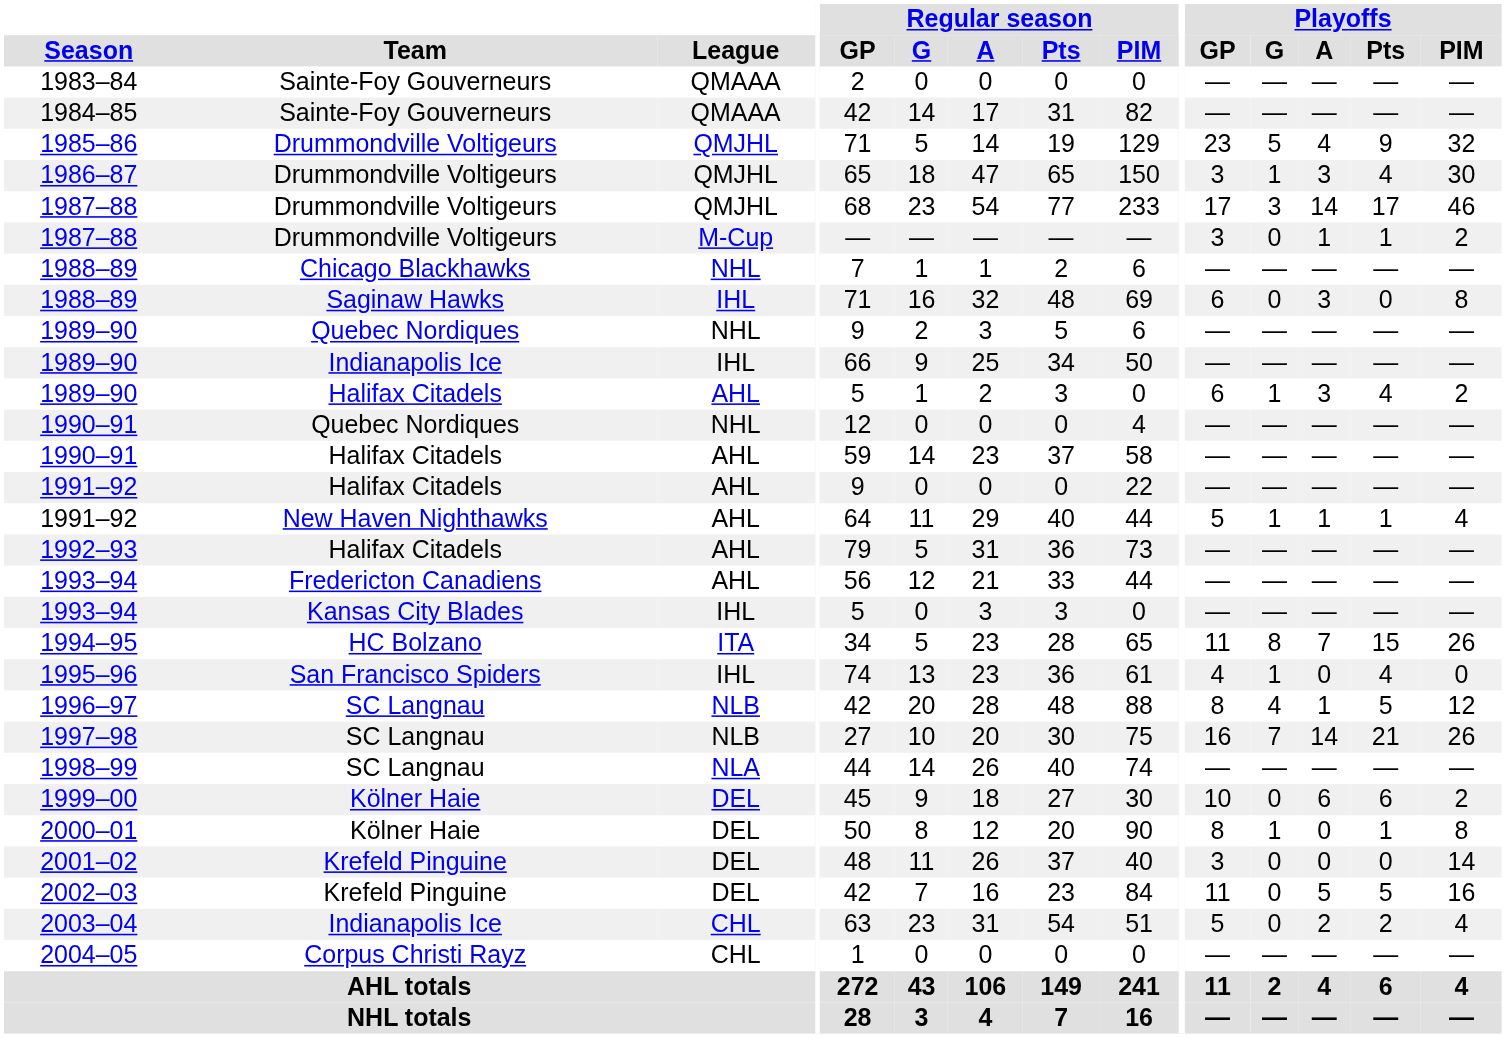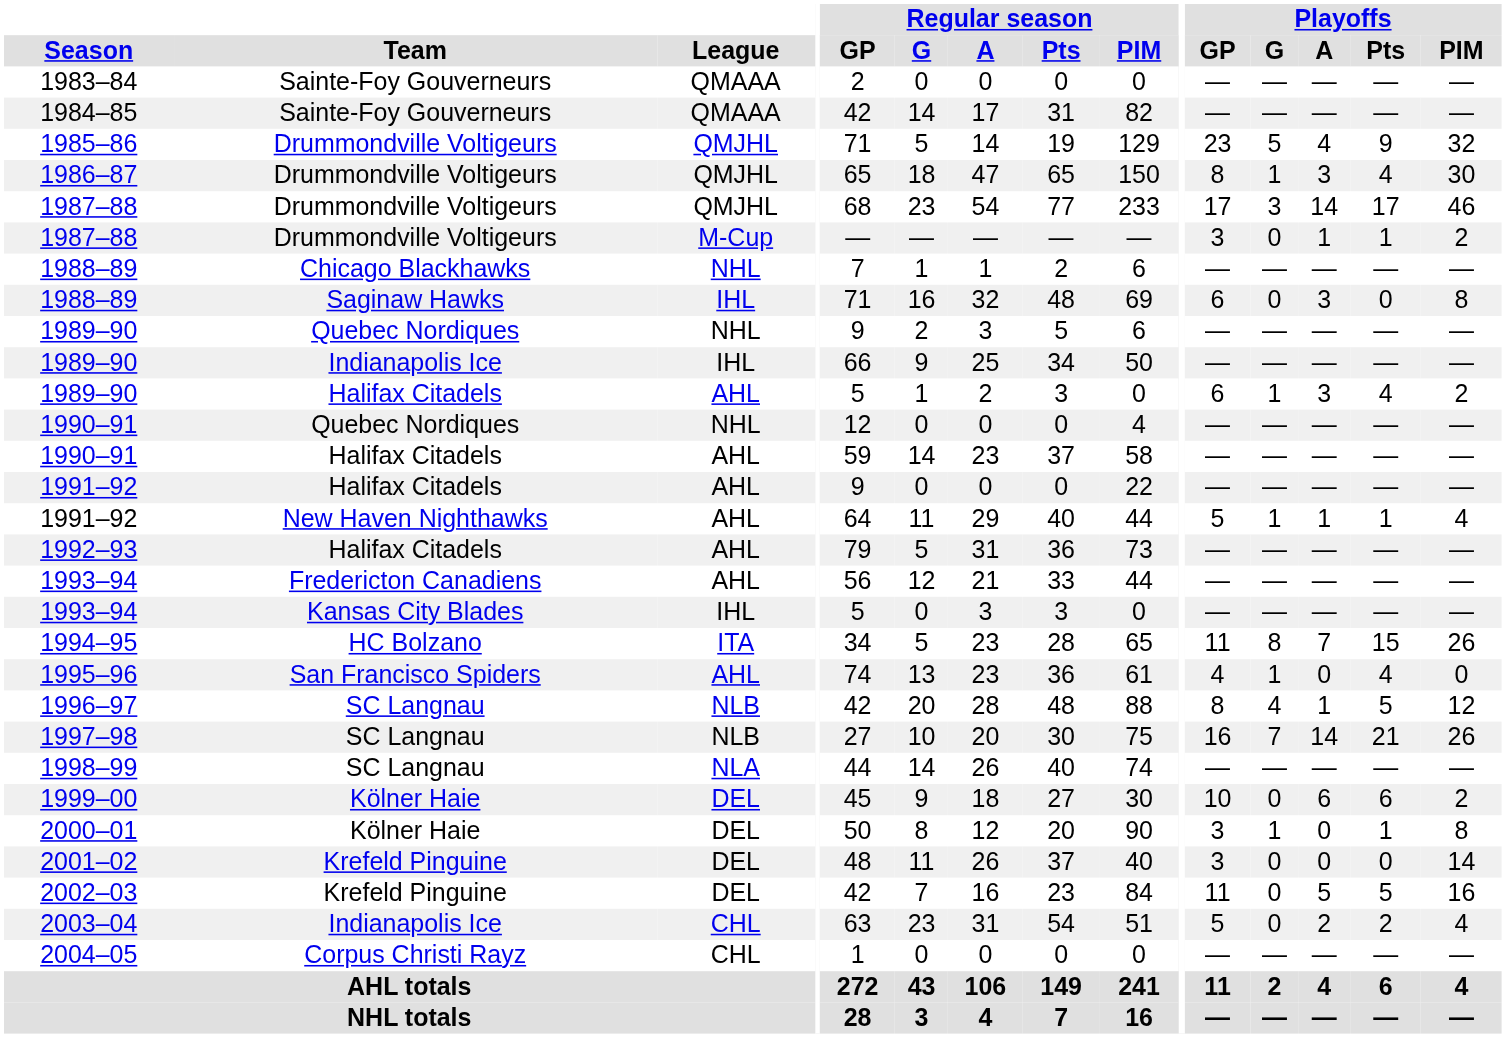 <table border="0" cellpadding="1" cellspacing="0" style="text-align:center; width:60em">
 <tr bgcolor="#e0e0e0">
 <th colspan="3" bgcolor="#ffffff"></th>
 <th rowspan="100" bgcolor="#ffffff"></th>
 <th colspan="5"><a href='#'>Regular season</a></th>
 <th rowspan="100" bgcolor="#ffffff"></th>
 <th colspan="5"><a href='#'>Playoffs</a></th>
 </tr>
 <tr bgcolor="#e0e0e0">
 <th><a href='#'>Season</a></th>
 <th>Team</th>
 <th>League</th>
 <th>GP</th>
 <th><a href='#'>G</a></th>
 <th><a href='#'>A</a></th>
 <th><a href='#'>Pts</a></th>
 <th><a href='#'>PIM</a></th>
 <th>GP</th>
 <th>G</th>
 <th>A</th>
 <th>Pts</th>
 <th>PIM</th>
 </tr>
 <tr>
 <td>1983–84</td>
 <td>Sainte-Foy Gouverneurs</td>
 <td>QMAAA</td>
 <td>2</td>
 <td>0</td>
 <td>0</td>
 <td>0</td>
 <td>0</td>
 <td>—</td>
 <td>—</td>
 <td>—</td>
 <td>—</td>
 <td>—</td>
 </tr>
 <tr bgcolor="#f0f0f0">
 <td>1984–85</td>
 <td>Sainte-Foy Gouverneurs</td>
 <td>QMAAA</td>
 <td>42</td>
 <td>14</td>
 <td>17</td>
 <td>31</td>
 <td>82</td>
 <td>—</td>
 <td>—</td>
 <td>—</td>
 <td>—</td>
 <td>—</td>
 </tr>
 <tr>
 <td><a href='#'>1985–86</a></td>
 <td><a href='#'>Drummondville Voltigeurs</a></td>
 <td><a href='#'>QMJHL</a></td>
 <td>71</td>
 <td>5</td>
 <td>14</td>
 <td>19</td>
 <td>129</td>
 <td>23</td>
 <td>5</td>
 <td>4</td>
 <td>9</td>
 <td>32</td>
 </tr>
 <tr bgcolor="#f0f0f0">
 <td><a href='#'>1986–87</a></td>
 <td>Drummondville Voltigeurs</td>
 <td>QMJHL</td>
 <td>65</td>
 <td>18</td>
 <td>47</td>
 <td>65</td>
 <td>150</td>
-<td>3</td>
+<td>8</td>
 <td>1</td>
 <td>3</td>
 <td>4</td>
 <td>30</td>
 </tr>
 <tr>
 <td><a href='#'>1987–88</a></td>
 <td>Drummondville Voltigeurs</td>
 <td>QMJHL</td>
 <td>68</td>
 <td>23</td>
 <td>54</td>
 <td>77</td>
 <td>233</td>
 <td>17</td>
 <td>3</td>
 <td>14</td>
 <td>17</td>
 <td>46</td>
 </tr>
 <tr bgcolor="#f0f0f0">
 <td><a href='#'>1987–88</a></td>
 <td>Drummondville Voltigeurs</td>
 <td><a href='#'>M-Cup</a></td>
 <td>—</td>
 <td>—</td>
 <td>—</td>
 <td>—</td>
 <td>—</td>
 <td>3</td>
 <td>0</td>
 <td>1</td>
 <td>1</td>
 <td>2</td>
 </tr>
 <tr>
 <td><a href='#'>1988–89</a></td>
 <td><a href='#'>Chicago Blackhawks</a></td>
 <td><a href='#'>NHL</a></td>
 <td>7</td>
 <td>1</td>
 <td>1</td>
 <td>2</td>
 <td>6</td>
 <td>—</td>
 <td>—</td>
 <td>—</td>
 <td>—</td>
 <td>—</td>
 </tr>
 <tr bgcolor="#f0f0f0">
 <td><a href='#'>1988–89</a></td>
 <td><a href='#'>Saginaw Hawks</a></td>
 <td><a href='#'>IHL</a></td>
 <td>71</td>
 <td>16</td>
 <td>32</td>
 <td>48</td>
 <td>69</td>
 <td>6</td>
 <td>0</td>
 <td>3</td>
 <td>0</td>
 <td>8</td>
 </tr>
 <tr>
 <td><a href='#'>1989–90</a></td>
 <td><a href='#'>Quebec Nordiques</a></td>
 <td>NHL</td>
 <td>9</td>
 <td>2</td>
 <td>3</td>
 <td>5</td>
 <td>6</td>
 <td>—</td>
 <td>—</td>
 <td>—</td>
 <td>—</td>
 <td>—</td>
 </tr>
 <tr bgcolor="#f0f0f0">
 <td><a href='#'>1989–90</a></td>
 <td><a href='#'>Indianapolis Ice</a></td>
 <td>IHL</td>
 <td>66</td>
 <td>9</td>
 <td>25</td>
 <td>34</td>
 <td>50</td>
 <td>—</td>
 <td>—</td>
 <td>—</td>
 <td>—</td>
 <td>—</td>
 </tr>
 <tr>
 <td><a href='#'>1989–90</a></td>
 <td><a href='#'>Halifax Citadels</a></td>
 <td><a href='#'>AHL</a></td>
 <td>5</td>
 <td>1</td>
 <td>2</td>
 <td>3</td>
 <td>0</td>
 <td>6</td>
 <td>1</td>
 <td>3</td>
 <td>4</td>
 <td>2</td>
 </tr>
 <tr bgcolor="#f0f0f0">
 <td><a href='#'>1990–91</a></td>
 <td>Quebec Nordiques</td>
 <td>NHL</td>
 <td>12</td>
 <td>0</td>
 <td>0</td>
 <td>0</td>
 <td>4</td>
 <td>—</td>
 <td>—</td>
 <td>—</td>
 <td>—</td>
 <td>—</td>
 </tr>
 <tr>
 <td><a href='#'>1990–91</a></td>
 <td>Halifax Citadels</td>
 <td>AHL</td>
 <td>59</td>
 <td>14</td>
 <td>23</td>
 <td>37</td>
 <td>58</td>
 <td>—</td>
 <td>—</td>
 <td>—</td>
 <td>—</td>
 <td>—</td>
 </tr>
 <tr bgcolor="#f0f0f0">
 <td><a href='#'>1991–92</a></td>
 <td>Halifax Citadels</td>
 <td>AHL</td>
 <td>9</td>
 <td>0</td>
 <td>0</td>
 <td>0</td>
 <td>22</td>
 <td>—</td>
 <td>—</td>
 <td>—</td>
 <td>—</td>
 <td>—</td>
 </tr>
 <tr>
 <td>1991–92</td>
 <td><a href='#'>New Haven Nighthawks</a></td>
 <td>AHL</td>
 <td>64</td>
 <td>11</td>
 <td>29</td>
 <td>40</td>
 <td>44</td>
 <td>5</td>
 <td>1</td>
 <td>1</td>
 <td>1</td>
 <td>4</td>
 </tr>
 <tr bgcolor="#f0f0f0">
 <td><a href='#'>1992–93</a></td>
 <td>Halifax Citadels</td>
 <td>AHL</td>
 <td>79</td>
 <td>5</td>
 <td>31</td>
 <td>36</td>
 <td>73</td>
 <td>—</td>
 <td>—</td>
 <td>—</td>
 <td>—</td>
 <td>—</td>
 </tr>
 <tr>
 <td><a href='#'>1993–94</a></td>
 <td><a href='#'>Fredericton Canadiens</a></td>
 <td>AHL</td>
 <td>56</td>
 <td>12</td>
 <td>21</td>
 <td>33</td>
 <td>44</td>
 <td>—</td>
 <td>—</td>
 <td>—</td>
 <td>—</td>
 <td>—</td>
 </tr>
 <tr bgcolor="#f0f0f0">
 <td><a href='#'>1993–94</a></td>
 <td><a href='#'>Kansas City Blades</a></td>
 <td>IHL</td>
 <td>5</td>
 <td>0</td>
 <td>3</td>
 <td>3</td>
 <td>0</td>
 <td>—</td>
 <td>—</td>
 <td>—</td>
 <td>—</td>
 <td>—</td>
 </tr>
 <tr>
 <td><a href='#'>1994–95</a></td>
 <td><a href='#'>HC Bolzano</a></td>
 <td><a href='#'>ITA</a></td>
 <td>34</td>
 <td>5</td>
 <td>23</td>
 <td>28</td>
 <td>65</td>
 <td>11</td>
 <td>8</td>
 <td>7</td>
 <td>15</td>
 <td>26</td>
 </tr>
 <tr bgcolor="#f0f0f0">
 <td><a href='#'>1995–96</a></td>
 <td><a href='#'>San Francisco Spiders</a></td>
-<td>IHL</td>
+<td><a href='#'>AHL</a></td>
 <td>74</td>
 <td>13</td>
 <td>23</td>
 <td>36</td>
 <td>61</td>
 <td>4</td>
 <td>1</td>
 <td>0</td>
 <td>4</td>
 <td>0</td>
 </tr>
 <tr>
 <td><a href='#'>1996–97</a></td>
 <td><a href='#'>SC Langnau</a></td>
 <td><a href='#'>NLB</a></td>
 <td>42</td>
 <td>20</td>
 <td>28</td>
 <td>48</td>
 <td>88</td>
 <td>8</td>
 <td>4</td>
 <td>1</td>
 <td>5</td>
 <td>12</td>
 </tr>
 <tr bgcolor="#f0f0f0">
 <td><a href='#'>1997–98</a></td>
 <td>SC Langnau</td>
 <td>NLB</td>
 <td>27</td>
 <td>10</td>
 <td>20</td>
 <td>30</td>
 <td>75</td>
 <td>16</td>
 <td>7</td>
 <td>14</td>
 <td>21</td>
 <td>26</td>
 </tr>
 <tr>
 <td><a href='#'>1998–99</a></td>
 <td>SC Langnau</td>
 <td><a href='#'>NLA</a></td>
 <td>44</td>
 <td>14</td>
 <td>26</td>
 <td>40</td>
 <td>74</td>
 <td>—</td>
 <td>—</td>
 <td>—</td>
 <td>—</td>
 <td>—</td>
 </tr>
 <tr bgcolor="#f0f0f0">
 <td><a href='#'>1999–00</a></td>
 <td><a href='#'>Kölner Haie</a></td>
 <td><a href='#'>DEL</a></td>
 <td>45</td>
 <td>9</td>
 <td>18</td>
 <td>27</td>
 <td>30</td>
 <td>10</td>
 <td>0</td>
 <td>6</td>
 <td>6</td>
 <td>2</td>
 </tr>
 <tr>
 <td><a href='#'>2000–01</a></td>
 <td>Kölner Haie</td>
 <td>DEL</td>
 <td>50</td>
 <td>8</td>
 <td>12</td>
 <td>20</td>
 <td>90</td>
-<td>8</td>
+<td>3</td>
 <td>1</td>
 <td>0</td>
 <td>1</td>
 <td>8</td>
 </tr>
 <tr bgcolor="#f0f0f0">
 <td><a href='#'>2001–02</a></td>
 <td><a href='#'>Krefeld Pinguine</a></td>
 <td>DEL</td>
 <td>48</td>
 <td>11</td>
 <td>26</td>
 <td>37</td>
 <td>40</td>
 <td>3</td>
 <td>0</td>
 <td>0</td>
 <td>0</td>
 <td>14</td>
 </tr>
 <tr>
 <td><a href='#'>2002–03</a></td>
 <td>Krefeld Pinguine</td>
 <td>DEL</td>
 <td>42</td>
 <td>7</td>
 <td>16</td>
 <td>23</td>
 <td>84</td>
 <td>11</td>
 <td>0</td>
 <td>5</td>
 <td>5</td>
 <td>16</td>
 </tr>
 <tr bgcolor="#f0f0f0">
 <td><a href='#'>2003–04</a></td>
 <td><a href='#'>Indianapolis Ice</a></td>
 <td><a href='#'>CHL</a></td>
 <td>63</td>
 <td>23</td>
 <td>31</td>
 <td>54</td>
 <td>51</td>
 <td>5</td>
 <td>0</td>
 <td>2</td>
 <td>2</td>
 <td>4</td>
 </tr>
 <tr>
 <td><a href='#'>2004–05</a></td>
 <td><a href='#'>Corpus Christi Rayz</a></td>
 <td>CHL</td>
 <td>1</td>
 <td>0</td>
 <td>0</td>
 <td>0</td>
 <td>0</td>
 <td>—</td>
 <td>—</td>
 <td>—</td>
 <td>—</td>
 <td>—</td>
 </tr>
 <tr bgcolor="#e0e0e0">
 <th colspan="3">AHL totals</th>
 <th>272</th>
 <th>43</th>
 <th>106</th>
 <th>149</th>
 <th>241</th>
 <th>11</th>
 <th>2</th>
 <th>4</th>
 <th>6</th>
 <th>4</th>
 </tr>
 <tr bgcolor="#e0e0e0">
 <th colspan="3">NHL totals</th>
 <th>28</th>
 <th>3</th>
 <th>4</th>
 <th>7</th>
 <th>16</th>
 <th>—</th>
 <th>—</th>
 <th>—</th>
 <th>—</th>
 <th>—</th>
 </tr>
 </table>
